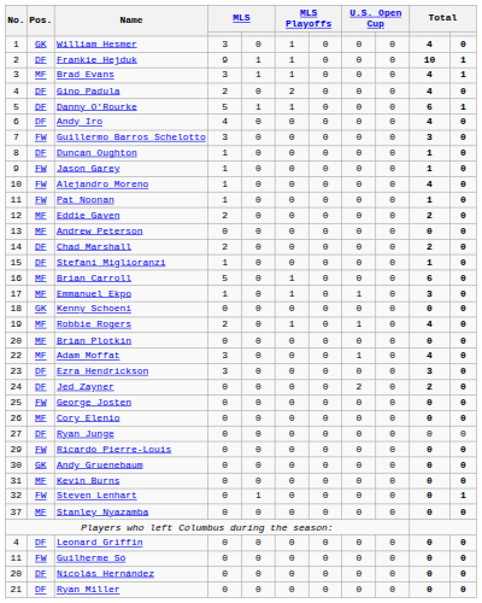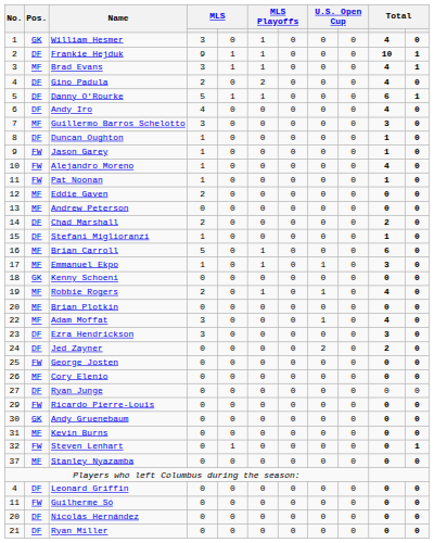 <table class="wikitable sortable" style="text-align: center;">
 <tr>
 <th rowspan=2>No.</th>
 <th rowspan=2>Pos.</th>
 <th rowspan=2>Name</th>
 <th colspan=2 style="width:85px;"><a href='#'>MLS</a></th>
 <th colspan=2 style="width:85px;"><a href='#'>MLS Playoffs</a></th>
 <th colspan=2 style="width:85px;"><a href='#'>U.S. Open Cup</a></th>
 <th colspan=2 style="width:85px;"><strong>Total</strong></th>
 </tr>
 <tr>
 <th></th>
 <th></th>
 <th></th>
 <th></th>
 <th></th>
 <th></th>
 <th></th>
 <th></th>
 </tr>
 <tr>
 <td>1</td>
 <td><a href='#'>GK</a></td>
 <td align=left> <a href='#'>William Hesmer</a></td>
 <td>3</td>
 <td>0</td>
 <td>1</td>
 <td>0</td>
 <td>0</td>
 <td>0</td>
 <td><strong>4</strong></td>
 <td><strong>0</strong></td>
 </tr>
 <tr>
 <td>2</td>
 <td><a href='#'>DF</a></td>
 <td align=left> <a href='#'>Frankie Hejduk</a></td>
 <td>9</td>
 <td>1</td>
 <td>1</td>
 <td>0</td>
 <td>0</td>
 <td>0</td>
 <td><strong>10</strong></td>
 <td><strong>1</strong></td>
 </tr>
 <tr>
 <td>3</td>
 <td><a href='#'>MF</a></td>
 <td align=left> <a href='#'>Brad Evans</a></td>
 <td>3</td>
 <td>1</td>
 <td>1</td>
 <td>0</td>
 <td>0</td>
 <td>0</td>
 <td><strong>4</strong></td>
 <td><strong>1</strong></td>
 </tr>
 <tr>
 <td>4</td>
 <td><a href='#'>DF</a></td>
 <td align=left> <a href='#'>Gino Padula</a></td>
 <td>2</td>
 <td>0</td>
 <td>2</td>
 <td>0</td>
 <td>0</td>
 <td>0</td>
 <td><strong>4</strong></td>
 <td><strong>0</strong></td>
 </tr>
 <tr>
 <td>5</td>
 <td><a href='#'>DF</a></td>
 <td align=left> <a href='#'>Danny O'Rourke</a></td>
 <td>5</td>
 <td>1</td>
 <td>1</td>
 <td>0</td>
 <td>0</td>
 <td>0</td>
 <td><strong>6</strong></td>
 <td><strong>1</strong></td>
 </tr>
 <tr>
 <td>6</td>
 <td><a href='#'>DF</a></td>
 <td align=left> <a href='#'>Andy Iro</a></td>
 <td>4</td>
 <td>0</td>
 <td>0</td>
 <td>0</td>
 <td>0</td>
 <td>0</td>
 <td><strong>4</strong></td>
 <td><strong>0</strong></td>
 </tr>
 <tr>
 <td>7</td>
-<td><a href='#'>FW</a></td>
+<td><a href='#'>MF</a></td>
 <td align=left> <a href='#'>Guillermo Barros Schelotto</a></td>
 <td>3</td>
 <td>0</td>
 <td>0</td>
 <td>0</td>
 <td>0</td>
 <td>0</td>
 <td><strong>3</strong></td>
 <td><strong>0</strong></td>
 </tr>
 <tr>
 <td>8</td>
 <td><a href='#'>DF</a></td>
 <td align=left> <a href='#'>Duncan Oughton</a></td>
 <td>1</td>
 <td>0</td>
 <td>0</td>
 <td>0</td>
 <td>0</td>
 <td>0</td>
 <td><strong>1</strong></td>
 <td><strong>0</strong></td>
 </tr>
 <tr>
 <td>9</td>
 <td><a href='#'>FW</a></td>
 <td align=left> <a href='#'>Jason Garey</a></td>
 <td>1</td>
 <td>0</td>
 <td>0</td>
 <td>0</td>
 <td>0</td>
 <td>0</td>
 <td><strong>1</strong></td>
 <td><strong>0</strong></td>
 </tr>
 <tr>
 <td>10</td>
 <td><a href='#'>FW</a></td>
 <td align=left> <a href='#'>Alejandro Moreno</a></td>
 <td>1</td>
 <td>0</td>
 <td>0</td>
 <td>0</td>
 <td>0</td>
 <td>0</td>
 <td><strong>4</strong></td>
 <td><strong>0</strong></td>
 </tr>
 <tr>
 <td>11</td>
 <td><a href='#'>FW</a></td>
 <td align=left> <a href='#'>Pat Noonan</a></td>
 <td>1</td>
 <td>0</td>
 <td>0</td>
 <td>0</td>
 <td>0</td>
 <td>0</td>
 <td><strong>1</strong></td>
 <td><strong>0</strong></td>
 </tr>
 <tr>
 <td>12</td>
 <td><a href='#'>MF</a></td>
 <td align=left> <a href='#'>Eddie Gaven</a></td>
 <td>2</td>
 <td>0</td>
 <td>0</td>
 <td>0</td>
 <td>0</td>
 <td>0</td>
-<td><strong>2</strong></td>
+<td><strong>0</strong></td>
 <td><strong>0</strong></td>
 </tr>
 <tr>
 <td>13</td>
 <td><a href='#'>MF</a></td>
 <td align=left> <a href='#'>Andrew Peterson</a></td>
 <td>0</td>
 <td>0</td>
 <td>0</td>
 <td>0</td>
 <td>0</td>
 <td>0</td>
 <td><strong>0</strong></td>
 <td><strong>0</strong></td>
 </tr>
 <tr>
 <td>14</td>
 <td><a href='#'>DF</a></td>
 <td align=left> <a href='#'>Chad Marshall</a></td>
 <td>2</td>
 <td>0</td>
 <td>0</td>
 <td>0</td>
 <td>0</td>
 <td>0</td>
 <td><strong>2</strong></td>
 <td><strong>0</strong></td>
 </tr>
 <tr>
 <td>15</td>
 <td><a href='#'>DF</a></td>
 <td align=left> <a href='#'>Stefani Miglioranzi</a></td>
 <td>1</td>
 <td>0</td>
 <td>0</td>
 <td>0</td>
 <td>0</td>
 <td>0</td>
 <td><strong>1</strong></td>
 <td><strong>0</strong></td>
 </tr>
 <tr>
 <td>16</td>
 <td><a href='#'>MF</a></td>
 <td align=left> <a href='#'>Brian Carroll</a></td>
 <td>5</td>
 <td>0</td>
 <td>1</td>
 <td>0</td>
 <td>0</td>
 <td>0</td>
 <td><strong>6</strong></td>
 <td><strong>0</strong></td>
 </tr>
 <tr>
 <td>17</td>
 <td><a href='#'>MF</a></td>
 <td align=left> <a href='#'>Emmanuel Ekpo</a></td>
 <td>1</td>
 <td>0</td>
 <td>1</td>
 <td>0</td>
 <td>1</td>
 <td>0</td>
 <td><strong>3</strong></td>
 <td><strong>0</strong></td>
 </tr>
 <tr>
 <td>18</td>
 <td><a href='#'>GK</a></td>
 <td align=left> <a href='#'>Kenny Schoeni</a></td>
 <td>0</td>
 <td>0</td>
 <td>0</td>
 <td>0</td>
 <td>0</td>
 <td>0</td>
 <td><strong>0</strong></td>
 <td><strong>0</strong></td>
 </tr>
 <tr>
 <td>19</td>
 <td><a href='#'>MF</a></td>
 <td align=left> <a href='#'>Robbie Rogers</a></td>
 <td>2</td>
 <td>0</td>
 <td>1</td>
 <td>0</td>
 <td>1</td>
 <td>0</td>
 <td><strong>4</strong></td>
 <td><strong>0</strong></td>
 </tr>
 <tr>
 <td>20</td>
 <td><a href='#'>MF</a></td>
 <td align=left> <a href='#'>Brian Plotkin</a></td>
 <td>0</td>
 <td>0</td>
 <td>0</td>
 <td>0</td>
 <td>0</td>
 <td>0</td>
 <td><strong>0</strong></td>
 <td><strong>0</strong></td>
 </tr>
 <tr>
 <td>22</td>
 <td><a href='#'>MF</a></td>
 <td align=left> <a href='#'>Adam Moffat</a></td>
 <td>3</td>
 <td>0</td>
 <td>0</td>
 <td>0</td>
 <td>1</td>
 <td>0</td>
 <td><strong>4</strong></td>
 <td><strong>0</strong></td>
 </tr>
 <tr>
 <td>23</td>
 <td><a href='#'>DF</a></td>
 <td align=left> <a href='#'>Ezra Hendrickson</a></td>
 <td>3</td>
 <td>0</td>
 <td>0</td>
 <td>0</td>
 <td>0</td>
 <td>0</td>
 <td><strong>3</strong></td>
 <td><strong>0</strong></td>
 </tr>
 <tr>
 <td>24</td>
 <td><a href='#'>DF</a></td>
 <td align=left> <a href='#'>Jed Zayner</a></td>
 <td>0</td>
 <td>0</td>
 <td>0</td>
 <td>0</td>
 <td>2</td>
 <td>0</td>
 <td><strong>2</strong></td>
 <td><strong>0</strong></td>
 </tr>
 <tr>
 <td>25</td>
 <td><a href='#'>FW</a></td>
 <td align=left> <a href='#'>George Josten</a></td>
 <td>0</td>
 <td>0</td>
 <td>0</td>
 <td>0</td>
 <td>0</td>
 <td>0</td>
 <td><strong>0</strong></td>
 <td><strong>0</strong></td>
 </tr>
 <tr>
 <td>26</td>
 <td><a href='#'>MF</a></td>
 <td align=left> <a href='#'>Cory Elenio</a></td>
 <td>0</td>
 <td>0</td>
 <td>0</td>
 <td>0</td>
 <td>0</td>
 <td>0</td>
 <td><strong>0</strong></td>
 <td><strong>0</strong></td>
 </tr>
 <tr>
 <td>27</td>
 <td><a href='#'>DF</a></td>
 <td align=left> <a href='#'>Ryan Junge</a></td>
 <td>0</td>
 <td>0</td>
 <td>0</td>
 <td>0</td>
 <td>0</td>
 <td>0</td>
 <td>0</td>
 <td>0</td>
 </tr>
 <tr>
 <td>29</td>
 <td><a href='#'>FW</a></td>
 <td align=left> <a href='#'>Ricardo Pierre-Louis</a></td>
 <td>0</td>
 <td>0</td>
 <td>0</td>
 <td>0</td>
 <td>0</td>
 <td>0</td>
 <td><strong>0</strong></td>
 <td><strong>0</strong></td>
 </tr>
 <tr>
 <td>30</td>
 <td><a href='#'>GK</a></td>
 <td align=left> <a href='#'>Andy Gruenebaum</a></td>
 <td>0</td>
 <td>0</td>
 <td>0</td>
 <td>0</td>
 <td>0</td>
 <td>0</td>
 <td><strong>0</strong></td>
 <td><strong>0</strong></td>
 </tr>
 <tr>
 <td>31</td>
 <td><a href='#'>MF</a></td>
 <td align=left> <a href='#'>Kevin Burns</a></td>
 <td>0</td>
 <td>0</td>
 <td>0</td>
 <td>0</td>
 <td>0</td>
 <td>0</td>
 <td><strong>0</strong></td>
 <td><strong>0</strong></td>
 </tr>
 <tr>
 <td>32</td>
 <td><a href='#'>FW</a></td>
 <td align=left> <a href='#'>Steven Lenhart</a></td>
 <td>0</td>
 <td>1</td>
 <td>0</td>
 <td>0</td>
 <td>0</td>
 <td>0</td>
 <td><strong>0</strong></td>
 <td><strong>1</strong></td>
 </tr>
 <tr>
 <td>37</td>
 <td><a href='#'>MF</a></td>
 <td align=left> <a href='#'>Stanley Nyazamba</a></td>
 <td>0</td>
 <td>0</td>
 <td>0</td>
 <td>0</td>
 <td>0</td>
 <td>0</td>
 <td><strong>0</strong></td>
 <td><strong>0</strong></td>
 </tr>
 <tr>
 <td colspan=9 align=center><em>Players who left Columbus during the season:</em></td>
 </tr>
 <tr>
 <td>4</td>
 <td><a href='#'>DF</a></td>
 <td align=left> <a href='#'>Leonard Griffin</a></td>
 <td>0</td>
 <td>0</td>
 <td>0</td>
 <td>0</td>
 <td>0</td>
 <td>0</td>
 <td><strong>0</strong></td>
 <td><strong>0</strong></td>
 </tr>
 <tr>
 <td>11</td>
 <td><a href='#'>FW</a></td>
 <td align=left> <a href='#'>Guilherme Só</a></td>
 <td>0</td>
 <td>0</td>
 <td>0</td>
 <td>0</td>
 <td>0</td>
 <td>0</td>
 <td><strong>0</strong></td>
 <td><strong>0</strong></td>
 </tr>
 <tr>
 <td>20</td>
 <td><a href='#'>DF</a></td>
 <td align=left> <a href='#'>Nicolás Hernández</a></td>
 <td>0</td>
 <td>0</td>
 <td>0</td>
 <td>0</td>
 <td>0</td>
 <td>0</td>
 <td><strong>0</strong></td>
 <td><strong>0</strong></td>
 </tr>
 <tr>
 <td>21</td>
 <td><a href='#'>DF</a></td>
 <td align=left> <a href='#'>Ryan Miller</a></td>
 <td>0</td>
 <td>0</td>
 <td>0</td>
 <td>0</td>
 <td>0</td>
 <td>0</td>
 <td><strong>0</strong></td>
 <td><strong>0</strong></td>
 </tr>
 </table>
